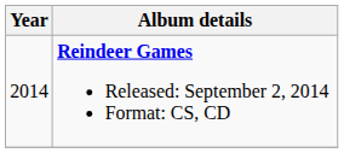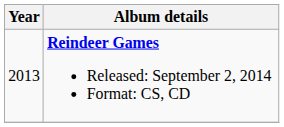 <table class="wikitable" style="text-align:center;">
 <tr>
 <th rowspan="1">Year</th>
 <th rowspan="1" width="230">Album details</th>
 </tr>
 <tr>
-<td>2014</td>
+<td>2013</td>
 <td align="left"><strong><a href='#'>Reindeer Games</a></strong><br><ul><li>Released: September 2, 2014</li><li>Format: CS, CD</li></ul></td>
 </tr>
 <tr>
 </tr>
 </table>
